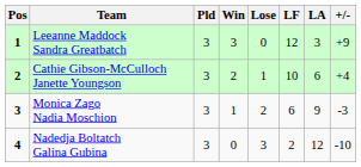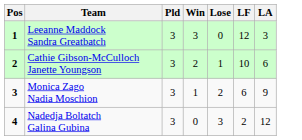 <table class="wikitable" style="font-size: 100%">
 <tr>
 <th width=20>Pos</th>
 <th width=200>Team</th>
 <th width=25>Pld</th>
 <th width=25>Win</th>
 <th width=25>Lose</th>
 <th width=25>LF</th>
 <th width=25>LA</th>
-<th width=25>+/-</th>
 </tr>
 <tr align=center style="background: #ccffcc;">
 <td><strong>1</strong></td>
 <td align="left"> <a href='#'>Leeanne Maddock</a><br> <a href='#'>Sandra Greatbatch</a></td>
 <td>3</td>
 <td>3</td>
 <td>0</td>
 <td>12</td>
 <td>3</td>
-<td>+9</td>
 </tr>
 <tr align=center style="background: #ccffcc;">
 <td><strong>2</strong></td>
 <td align="left"> <a href='#'>Cathie Gibson-McCulloch</a><br> <a href='#'>Janette Youngson</a></td>
 <td>3</td>
 <td>2</td>
 <td>1</td>
 <td>10</td>
 <td>6</td>
-<td>+4</td>
 </tr>
 <tr align=center>
 <td><strong>3</strong></td>
 <td align="left"> <a href='#'>Monica Zago</a><br> <a href='#'>Nadia Moschion</a></td>
 <td>3</td>
 <td>1</td>
 <td>2</td>
 <td>6</td>
 <td>9</td>
-<td>-3</td>
 </tr>
 <tr align=center>
 <td><strong>4</strong></td>
 <td align="left"> <a href='#'>Nadedja Boltatch</a><br> <a href='#'>Galina Gubina</a></td>
 <td>3</td>
 <td>0</td>
 <td>3</td>
 <td>2</td>
 <td>12</td>
-<td>-10</td>
 </tr>
 </table>
